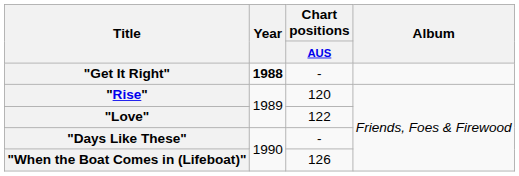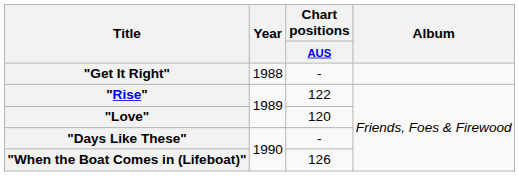 <table class="wikitable plainrowheaders" style="text-align:center;">
 <tr>
 <th rowspan="2">Title</th>
 <th rowspan="2">Year</th>
 <th colspan="1">Chart positions</th>
 <th rowspan="2">Album</th>
 </tr>
 <tr>
 <th width="40"><small><a href='#'>AUS</a></small><br></th>
 </tr>
 <tr>
 <th scope="row">"Get It Right"</th>
-<td><strong>1988</strong></td>
+<td>1988</td>
 <td>-</td>
 <td></td>
 </tr>
 <tr>
 <th scope="row">"<a href='#'>Rise</a>"</th>
 <td rowspan="2">1989</td>
-<td>120</td>
+<td>122</td>
 <td rowspan="4"><em>Friends, Foes & Firewood</em></td>
 </tr>
 <tr>
 <th scope="row">"Love"</th>
-<td>122</td>
+<td>120</td>
 </tr>
 <tr>
 <th scope="row">"Days Like These"</th>
 <td rowspan="2">1990</td>
 <td>-</td>
 </tr>
 <tr>
 <th scope="row">"When the Boat Comes in (Lifeboat)"</th>
 <td>126</td>
 </tr>
 </table>
